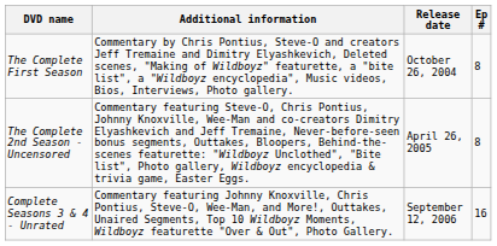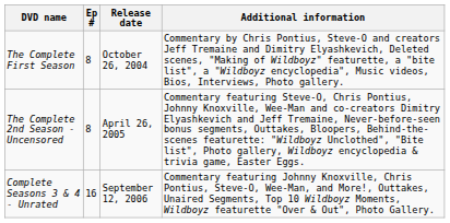 <table class="wikitable">
 <tr>
 <th>DVD name</th>
+<th>Ep #</th>
+<th>Release date</th>
 <th>Additional information</th>
-<th>Release date</th>
-<th>Ep #</th>
 </tr>
 <tr>
 <td><em>The Complete First Season</em></td>
+<td>8</td>
+<td>October 26, 2004</td>
 <td>Commentary by Chris Pontius, Steve-O and creators Jeff Tremaine and Dimitry Elyashkevich, Deleted scenes, "Making of <em>Wildboyz</em>" featurette, a "bite list", a "<em>Wildboyz</em> encyclopedia", Music videos, Bios, Interviews, Photo gallery.</td>
-<td>October 26, 2004</td>
-<td>8</td>
 </tr>
 <tr>
 <td><em>The Complete 2nd Season - Uncensored</em></td>
+<td>8</td>
+<td>April 26, 2005</td>
 <td>Commentary featuring Steve-O, Chris Pontius, Johnny Knoxville, Wee-Man and co-creators Dimitry Elyashkevich and Jeff Tremaine, Never-before-seen bonus segments, Outtakes, Bloopers, Behind-the-scenes featurette: "<em>Wildboyz</em> Unclothed", "Bite list", Photo gallery, <em>Wildboyz</em> encyclopedia & trivia game, Easter Eggs.</td>
-<td>April 26, 2005</td>
-<td>8</td>
 </tr>
 <tr>
 <td><em>Complete Seasons 3 & 4 - Unrated</em></td>
+<td>16</td>
+<td>September 12, 2006</td>
 <td>Commentary featuring Johnny Knoxville, Chris Pontius, Steve-O, Wee-Man, and More!, Outtakes, Unaired Segments, Top 10 <em>Wildboyz</em> Moments, <em>Wildboyz</em> featurette "Over & Out", Photo Gallery.</td>
-<td>September 12, 2006</td>
-<td>16</td>
 </tr>
 </table>
